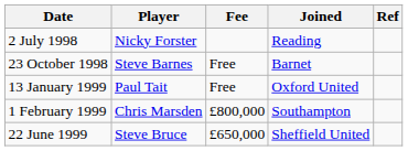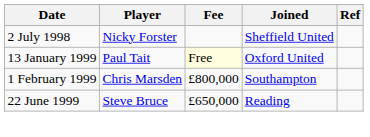 <table class="wikitable" style="text-align: left">
 <tr>
 <th>Date</th>
 <th>Player</th>
 <th>Fee</th>
 <th>Joined</th>
 <th>Ref</th>
 </tr>
 <tr>
 <td>2 July 1998</td>
 <td><a href='#'>Nicky Forster</a></td>
 <td></td>
-<td><a href='#'>Reading</a></td>
+<td><a href='#'>Sheffield United</a></td>
 <td style="text-align: center"></td>
-</tr>
-<tr>
-<td>23 October 1998</td>
-<td><a href='#'>Steve Barnes</a></td>
-<td>Free</td>
-<td><a href='#'>Barnet</a></td>
-<td></td>
 </tr>
 <tr>
 <td>13 January 1999</td>
 <td><a href='#'>Paul Tait</a></td>
-<td>Free</td>
+<td style="background: lightyellow;">Free</td>
 <td><a href='#'>Oxford United</a></td>
 <td style="text-align: center"></td>
 </tr>
 <tr>
 <td>1 February 1999</td>
 <td><a href='#'>Chris Marsden</a></td>
 <td>£800,000</td>
 <td><a href='#'>Southampton</a></td>
 <td></td>
 </tr>
 <tr>
 <td>22 June 1999</td>
 <td><a href='#'>Steve Bruce</a></td>
 <td>£650,000</td>
-<td><a href='#'>Sheffield United</a></td>
+<td><a href='#'>Reading</a></td>
 <td style="text-align: center"></td>
 </tr>
 </table>
